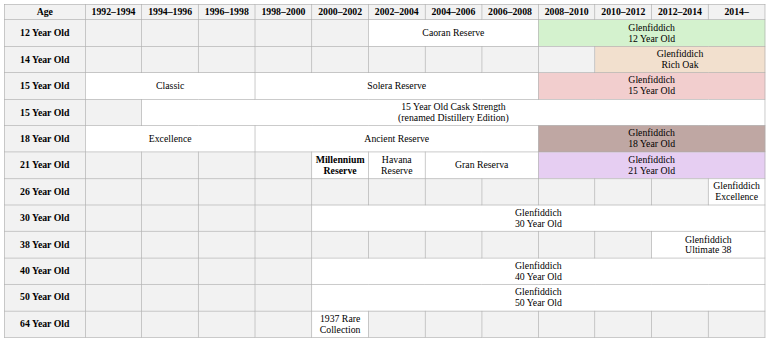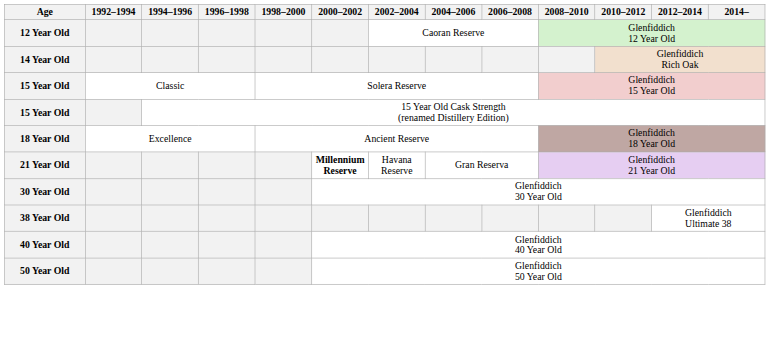 <table class="wikitable">
 <tr>
 <th style="width:10%;">Age</th>
 <th style="width:7%;">1992–1994</th>
 <th style="width:7%;">1994–1996</th>
 <th style="width:7%;">1996–1998</th>
 <th style="width:7%;">1998–2000</th>
 <th style="width:7%;">2000–2002</th>
 <th style="width:7%;">2002–2004</th>
 <th style="width:7%;">2004–2006</th>
 <th style="width:7%;">2006–2008</th>
 <th style="width:7%;">2008–2010</th>
 <th style="width:7%;">2010–2012</th>
 <th style="width:7%;">2012–2014</th>
 <th style="width:7%;">2014–</th>
 </tr>
 <tr style="text-align:center;">
 <th>12 Year Old</th>
 <th></th>
 <th></th>
 <th></th>
 <th></th>
 <th></th>
 <td colspan="3" style="background:#fff;">Caoran Reserve</td>
 <td colspan="4" style="background:#D4F2CE;">Glenfiddich<br>12 Year Old</td>
 </tr>
 <tr style="text-align:center;">
 <th>14 Year Old</th>
 <th></th>
 <th></th>
 <th></th>
 <th></th>
 <th></th>
 <th></th>
 <th></th>
 <th></th>
 <th></th>
 <td colspan="3" style="background:#F2E0CE;">Glenfiddich <br>Rich Oak</td>
 </tr>
 <tr style="text-align:center;">
 <th>15 Year Old</th>
 <td colspan="3" style="background:#fff;">Classic</td>
 <td colspan="5" style="background:#fff;">Solera Reserve</td>
 <td colspan="4" style="background:#F2CECE;">Glenfiddich<br>15 Year Old</td>
 </tr>
 <tr style="text-align:center;">
 <th>15 Year Old</th>
 <th></th>
 <td colspan="11" style="background:#fff;">15 Year Old Cask Strength<br>(renamed Distillery Edition)</td>
 </tr>
 <tr style="text-align:center;">
 <th>18 Year Old</th>
 <td colspan="3" style="background:#fff;">Excellence</td>
 <td colspan="5" style="background:#fff;">Ancient Reserve</td>
 <td colspan="4" style="background:#BFA7A3;">Glenfiddich<br>18 Year Old</td>
 </tr>
 <tr style="text-align:center;">
 <th>21 Year Old</th>
 <th></th>
 <th></th>
 <th></th>
 <th></th>
 <td colspan="1" style="background:#fff;"><strong>Millennium Reserve</strong></td>
 <td colspan="1" style="background:#fff;">Havana Reserve</td>
 <td colspan="2" style="background:#fff;">Gran Reserva</td>
 <td colspan="4" style="background:#E6CEF2;">Glenfiddich<br>21 Year Old</td>
 </tr>
 <tr style="text-align:center;">
-<th>26 Year Old</th>
-<th></th>
-<th></th>
-<th></th>
-<th></th>
-<th></th>
-<th></th>
-<th></th>
-<th></th>
-<th></th>
-<th></th>
-<th></th>
-<td colspan="1" style="background:#fff;">Glenfiddich<br>Excellence</td>
-</tr>
-<tr style="text-align:center;">
 <th>30 Year Old</th>
 <th></th>
 <th></th>
 <th></th>
 <th></th>
 <td colspan="8" style="background:#fff;">Glenfiddich<br>30 Year Old</td>
 </tr>
 <tr style="text-align:center;">
 <th>38 Year Old</th>
 <th></th>
 <th></th>
 <th></th>
 <th></th>
 <th></th>
 <th></th>
 <th></th>
 <th></th>
 <th></th>
 <th></th>
 <td colspan="2" style="background:#fff;">Glenfiddich<br>Ultimate 38</td>
 </tr>
 <tr style="text-align:center;">
 <th>40 Year Old</th>
 <th></th>
 <th></th>
 <th></th>
 <th></th>
 <td colspan="8" style="background:#fff;">Glenfiddich<br>40 Year Old</td>
 </tr>
 <tr style="text-align:center;">
 <th>50 Year Old</th>
 <th></th>
 <th></th>
 <th></th>
 <th></th>
 <td colspan="8" style="background:#fff;">Glenfiddich<br>50 Year Old</td>
 </tr>
-<tr style="text-align:center;">
-<th>64 Year Old</th>
-<th></th>
-<th></th>
-<th></th>
-<th></th>
-<td colspan="1" style="background:#fff;">1937 Rare Collection</td>
-<th></th>
-<th></th>
-<th></th>
-<th></th>
-<th></th>
-<th></th>
-<th></th>
-</tr>
 </table>
